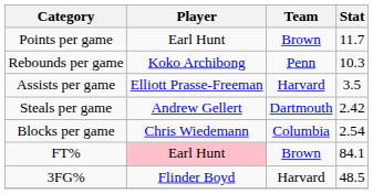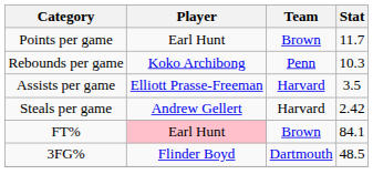 <table class="wikitable" style="text-align:center">
 <tr>
 <th>Category</th>
 <th>Player</th>
 <th>Team</th>
 <th>Stat</th>
 </tr>
 <tr>
 <td>Points per game</td>
 <td>Earl Hunt</td>
 <td><a href='#'>Brown</a></td>
 <td>11.7</td>
 </tr>
 <tr>
 <td>Rebounds per game</td>
 <td><a href='#'>Koko Archibong</a></td>
 <td><a href='#'>Penn</a></td>
 <td>10.3</td>
 </tr>
 <tr>
 <td>Assists per game</td>
 <td><a href='#'>Elliott Prasse-Freeman</a></td>
 <td><a href='#'>Harvard</a></td>
 <td>3.5</td>
 </tr>
 <tr>
 <td>Steals per game</td>
 <td><a href='#'>Andrew Gellert</a></td>
-<td><a href='#'>Dartmouth</a></td>
+<td>Harvard</td>
 <td>2.42</td>
-</tr>
-<tr>
-<td>Blocks per game</td>
-<td><a href='#'>Chris Wiedemann</a></td>
-<td><a href='#'>Columbia</a></td>
-<td>2.54</td>
 </tr>
 <tr>
 <td>FT%</td>
 <td style="background: pink;">Earl Hunt</td>
 <td><a href='#'>Brown</a></td>
 <td>84.1</td>
 </tr>
 <tr>
 <td>3FG%</td>
 <td><a href='#'>Flinder Boyd</a></td>
-<td>Harvard</td>
+<td><a href='#'>Dartmouth</a></td>
 <td>48.5</td>
 </tr>
 <tr>
 </tr>
 </table>
